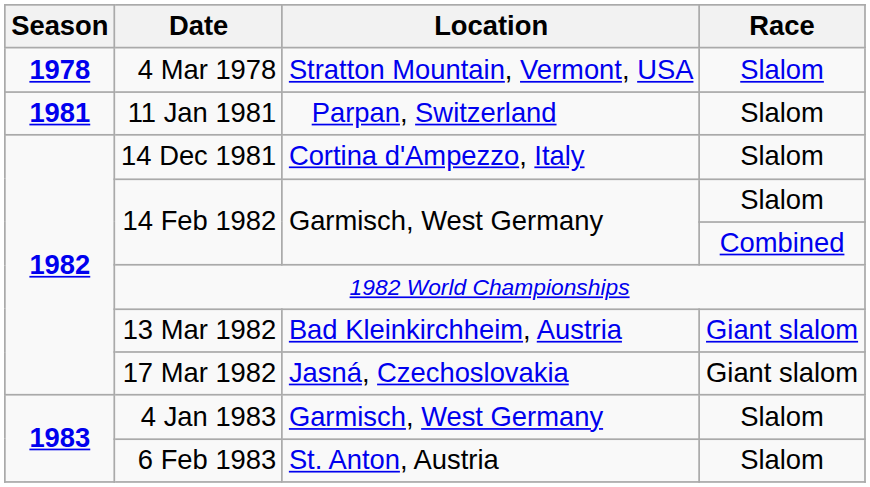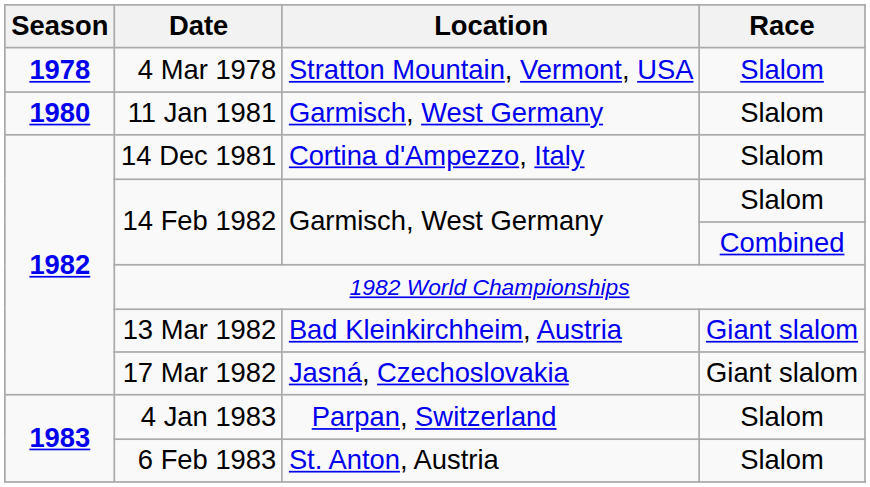 <table class="wikitable">
 <tr>
 <th>Season</th>
 <th>Date</th>
 <th>Location</th>
 <th>Race</th>
 </tr>
 <tr>
 <td rowspan=1 align=center><strong><a href='#'>1978</a></strong></td>
 <td align=right>4 Mar 1978</td>
 <td> <a href='#'>Stratton Mountain</a>, <a href='#'>Vermont</a>, <a href='#'>USA</a></td>
 <td align=center><a href='#'>Slalom</a></td>
 </tr>
 <tr>
-<td rowspan=1 align=center><strong><a href='#'>1981</a></strong></td>
+<td rowspan=1 align=center><strong><a href='#'>1980</a></strong></td>
 <td align=right>11 Jan 1981</td>
-<td>   <a href='#'>Parpan</a>, <a href='#'>Switzerland</a></td>
+<td> <a href='#'>Garmisch</a>, <a href='#'>West Germany</a></td>
 <td align=center>Slalom</td>
 </tr>
 <tr>
 <td rowspan=6 align=center><strong><a href='#'>1982</a></strong></td>
 <td align=right>14 Dec 1981</td>
 <td> <a href='#'>Cortina d'Ampezzo</a>, <a href='#'>Italy</a></td>
 <td align=center>Slalom</td>
 </tr>
 <tr>
 <td rowspan=2 align=right>14 Feb 1982</td>
 <td rowspan=2> Garmisch, West Germany</td>
 <td align=center>Slalom</td>
 </tr>
 <tr>
 <td align=center><a href='#'>Combined</a></td>
 </tr>
 <tr>
 <td colspan=4 align=center><em><small> <a href='#'>1982 World Championships</a></small></em></td>
 </tr>
 <tr>
 <td align=right>13 Mar 1982</td>
 <td> <a href='#'>Bad Kleinkirchheim</a>, <a href='#'>Austria</a></td>
 <td align=center><a href='#'>Giant slalom</a></td>
 </tr>
 <tr>
 <td align=right>17 Mar 1982</td>
 <td> <a href='#'>Jasná</a>, <a href='#'>Czechoslovakia</a></td>
 <td align=center>Giant slalom</td>
 </tr>
 <tr>
 <td rowspan=2 align=center><strong><a href='#'>1983</a></strong></td>
 <td align=right>4 Jan 1983</td>
-<td> <a href='#'>Garmisch</a>, <a href='#'>West Germany</a></td>
+<td>   <a href='#'>Parpan</a>, <a href='#'>Switzerland</a></td>
 <td align=center>Slalom</td>
 </tr>
 <tr>
 <td align=right>6 Feb 1983</td>
 <td> <a href='#'>St. Anton</a>, Austria</td>
 <td align=center>Slalom</td>
 </tr>
 </table>
